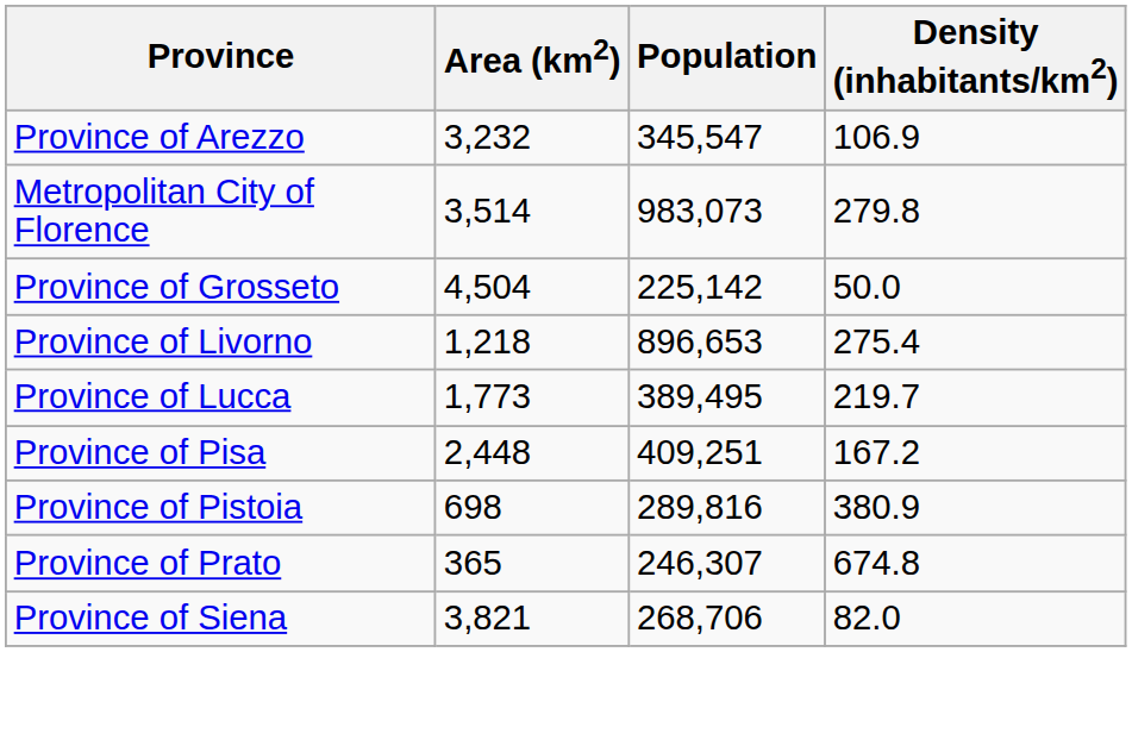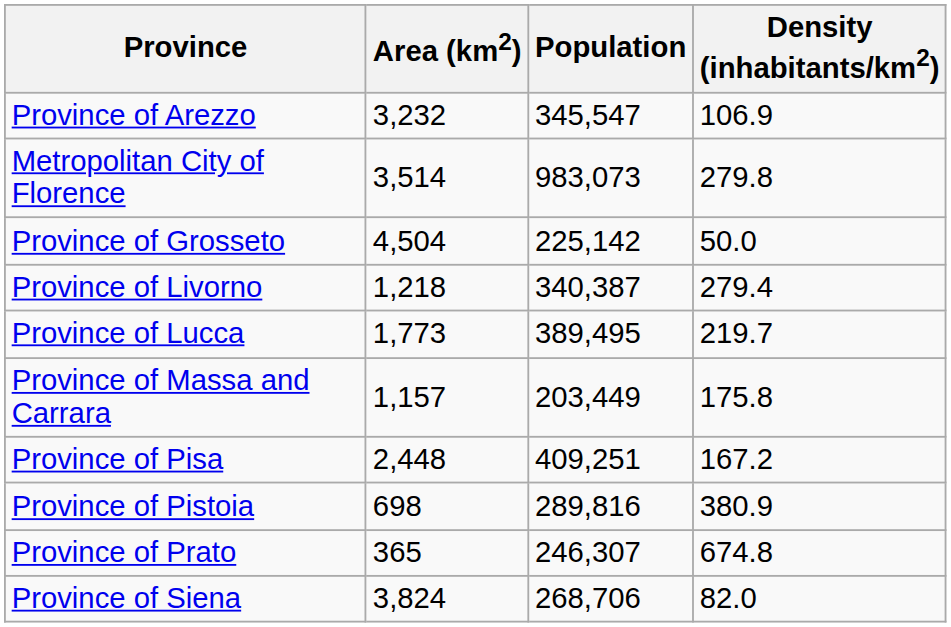 <table class="wikitable sortable">
 <tr>
 <th style="width:190px;">Province</th>
 <th>Area (km<sup>2</sup>)</th>
 <th>Population</th>
 <th>Density<br>(inhabitants/km<sup>2</sup>)</th>
 </tr>
 <tr>
 <td><a href='#'>Province of Arezzo</a></td>
 <td>3,232</td>
 <td>345,547</td>
 <td>106.9</td>
 </tr>
 <tr>
 <td><a href='#'>Metropolitan City of Florence</a></td>
 <td>3,514</td>
 <td>983,073</td>
 <td>279.8</td>
 </tr>
 <tr>
 <td><a href='#'>Province of Grosseto</a></td>
 <td>4,504</td>
 <td>225,142</td>
 <td>50.0</td>
 </tr>
 <tr>
 <td><a href='#'>Province of Livorno</a></td>
 <td>1,218</td>
-<td>896,653</td>
-<td>275.4</td>
+<td>340,387</td>
+<td>279.4</td>
 </tr>
 <tr>
 <td><a href='#'>Province of Lucca</a></td>
 <td>1,773</td>
 <td>389,495</td>
 <td>219.7</td>
+</tr>
+<tr>
+<td><a href='#'>Province of Massa and Carrara</a></td>
+<td>1,157</td>
+<td>203,449</td>
+<td>175.8</td>
 </tr>
 <tr>
 <td><a href='#'>Province of Pisa</a></td>
 <td>2,448</td>
 <td>409,251</td>
 <td>167.2</td>
 </tr>
 <tr>
 <td><a href='#'>Province of Pistoia</a></td>
 <td>698</td>
 <td>289,816</td>
 <td>380.9</td>
 </tr>
 <tr>
 <td><a href='#'>Province of Prato</a></td>
 <td>365</td>
 <td>246,307</td>
 <td>674.8</td>
 </tr>
 <tr>
 <td><a href='#'>Province of Siena</a></td>
-<td>3,821</td>
+<td>3,824</td>
 <td>268,706</td>
 <td>82.0</td>
 </tr>
 </table>
